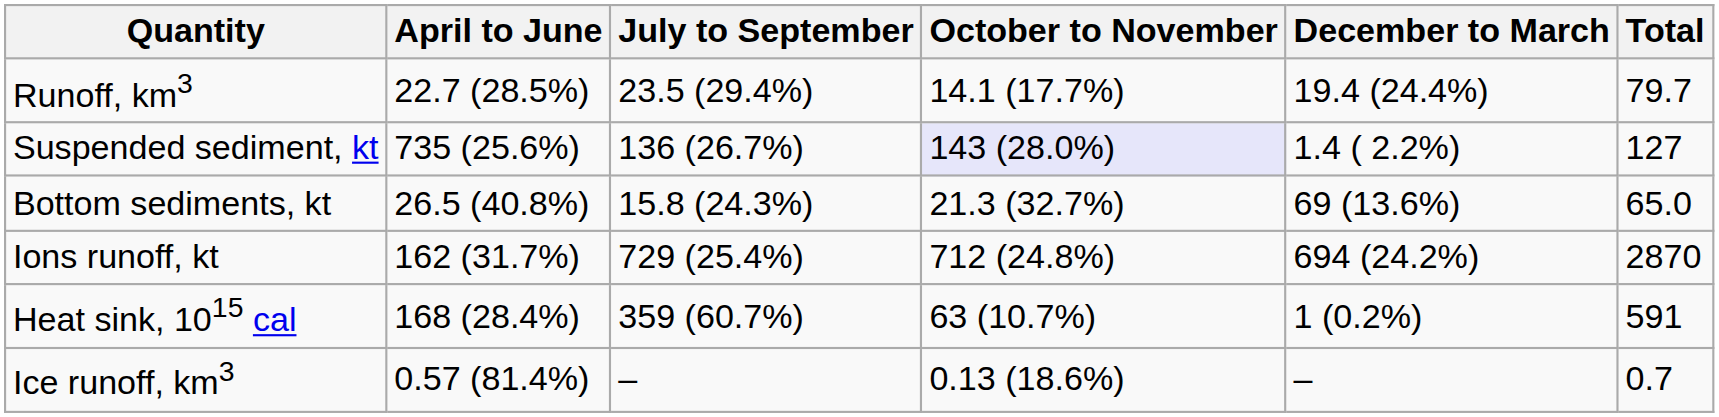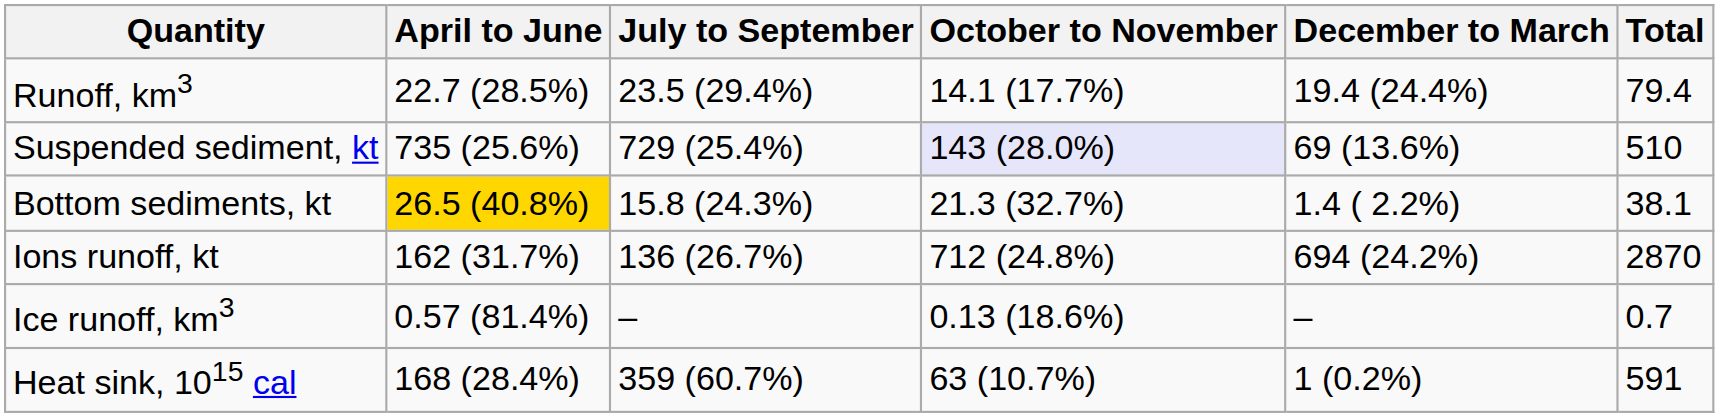 <table Class = "wikitable">
 <tr>
 <th>Quantity</th>
 <th>April to June <br></th>
 <th>July to September <br></th>
 <th>October to November <br></th>
 <th>December to March <br></th>
 <th>Total</th>
 </tr>
 <tr>
 <td>Runoff, km<sup>3</sup></td>
 <td>22.7 (28.5%)</td>
 <td>23.5 (29.4%)</td>
 <td>14.1 (17.7%)</td>
 <td>19.4 (24.4%)</td>
-<td>79.7</td>
+<td>79.4</td>
 </tr>
 <tr>
 <td>Suspended sediment, <a href='#'>kt</a></td>
 <td>735 (25.6%)</td>
-<td>136 (26.7%)</td>
+<td>729 (25.4%)</td>
 <td style="background: lavender;">143 (28.0%)</td>
-<td>1.4 ( 2.2%)</td>
-<td>127</td>
+<td>69 (13.6%)</td>
+<td>510</td>
 </tr>
 <tr>
 <td>Bottom sediments, kt</td>
-<td>26.5 (40.8%)</td>
+<td style="background: gold;">26.5 (40.8%)</td>
 <td>15.8 (24.3%)</td>
 <td>21.3 (32.7%)</td>
-<td>69 (13.6%)</td>
-<td>65.0</td>
+<td>1.4 ( 2.2%)</td>
+<td>38.1</td>
 </tr>
 <tr>
 <td>Ions runoff, kt</td>
 <td>162 (31.7%)</td>
-<td>729 (25.4%)</td>
+<td>136 (26.7%)</td>
 <td>712 (24.8%)</td>
 <td>694 (24.2%)</td>
 <td>2870</td>
+</tr>
+<tr>
+<td>Ice runoff, km<sup>3</sup></td>
+<td>0.57 (81.4%)</td>
+<td>–</td>
+<td>0.13 (18.6%)</td>
+<td>–</td>
+<td>0.7</td>
 </tr>
 <tr>
 <td>Heat sink, 10<sup>15</sup> <a href='#'>cal</a></td>
 <td>168 (28.4%)</td>
 <td>359 (60.7%)</td>
 <td>63 (10.7%)</td>
 <td>1 (0.2%)</td>
 <td>591</td>
 </tr>
-<tr>
-<td>Ice runoff, km<sup>3</sup></td>
-<td>0.57 (81.4%)</td>
-<td>–</td>
-<td>0.13 (18.6%)</td>
-<td>–</td>
-<td>0.7</td>
-</tr>
 </table>
